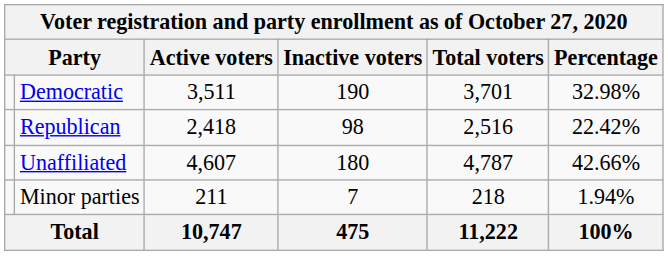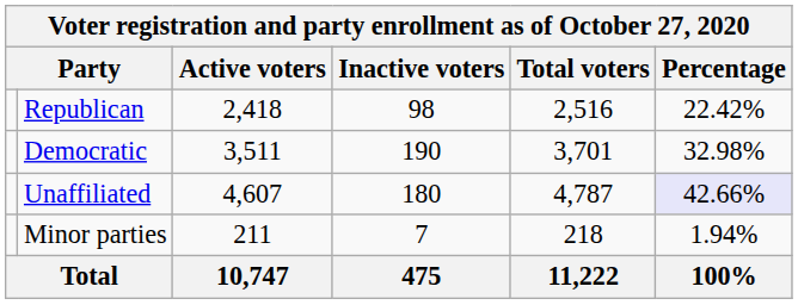 <table class=wikitable>
 <tr>
 <th colspan = 6>Voter registration and party enrollment as of October 27, 2020</th>
 </tr>
 <tr>
 <th colspan = 2>Party</th>
 <th>Active voters</th>
 <th>Inactive voters</th>
 <th>Total voters</th>
 <th>Percentage</th>
 </tr>
 <tr>
 <td></td>
+<td><a href='#'>Republican</a></td>
+<td align = center>2,418</td>
+<td align = center>98</td>
+<td align = center>2,516</td>
+<td align = center>22.42%</td>
+</tr>
+<tr>
+<td></td>
 <td><a href='#'>Democratic</a></td>
 <td align = center>3,511</td>
 <td align = center>190</td>
 <td align = center>3,701</td>
 <td align = center>32.98%</td>
 </tr>
 <tr>
 <td></td>
-<td><a href='#'>Republican</a></td>
-<td align = center>2,418</td>
-<td align = center>98</td>
-<td align = center>2,516</td>
-<td align = center>22.42%</td>
-</tr>
-<tr>
-<td></td>
 <td><a href='#'>Unaffiliated</a></td>
 <td align = center>4,607</td>
 <td align = center>180</td>
 <td align = center>4,787</td>
-<td align = center>42.66%</td>
+<td align = center style="background: lavender;">42.66%</td>
 </tr>
 <tr>
 <td></td>
 <td>Minor parties</td>
 <td align = center>211</td>
 <td align = center>7</td>
 <td align = center>218</td>
 <td align = center>1.94%</td>
 </tr>
 <tr>
 <th colspan = 2>Total</th>
 <th align = center>10,747</th>
 <th align = center>475</th>
 <th align = center>11,222</th>
 <th align = center>100%</th>
 </tr>
 </table>
